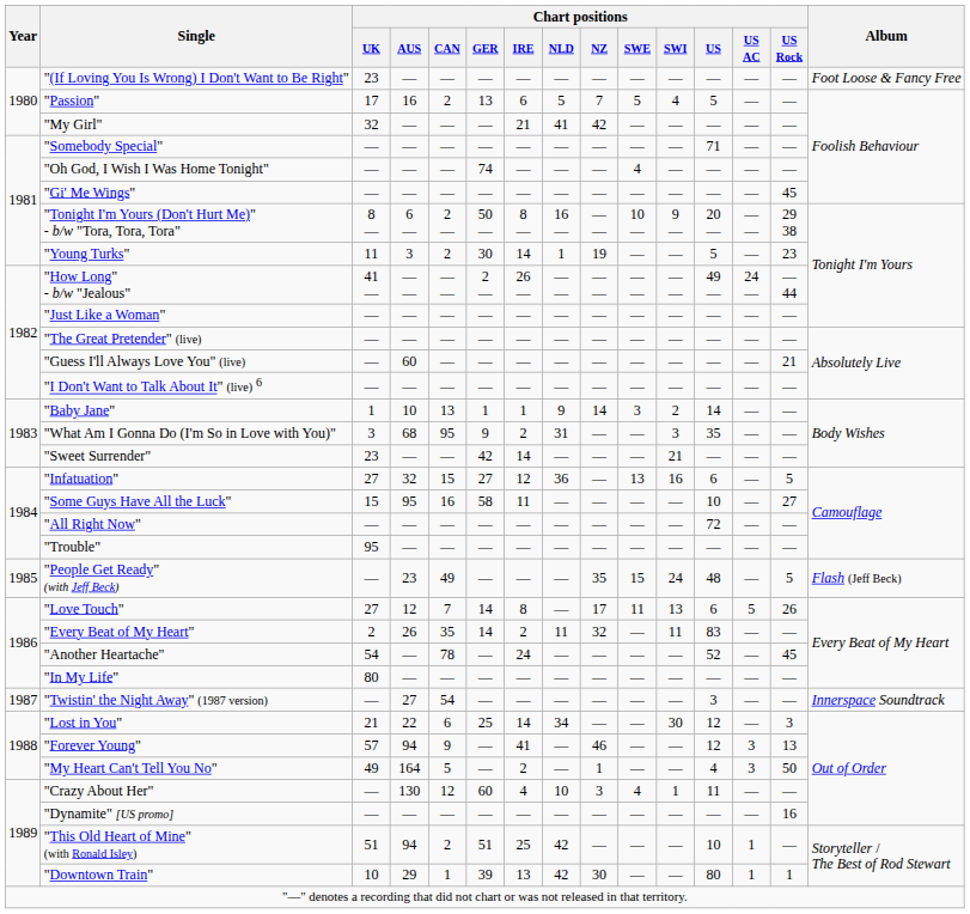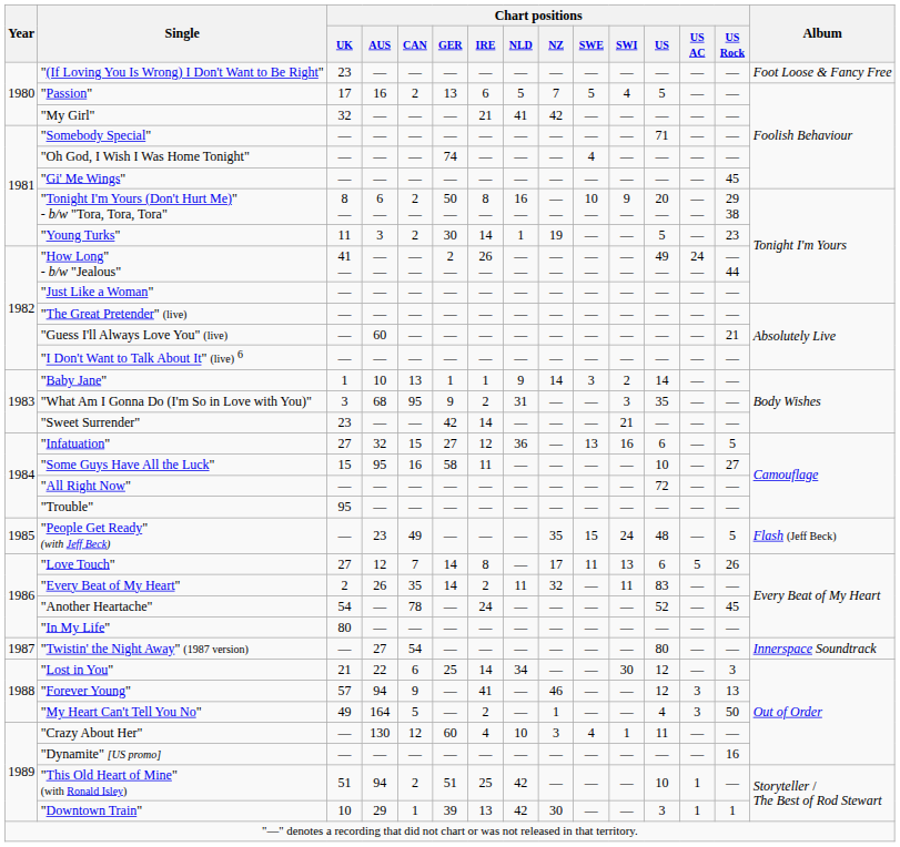 <table class="wikitable">
 <tr>
 <th rowspan="2">Year</th>
 <th rowspan="2">Single</th>
 <th colspan="12">Chart positions</th>
 <th rowspan="2">Album</th>
 </tr>
 <tr>
 <th width="35"><small><a href='#'>UK</a></small><br></th>
 <th width="35"><small><a href='#'>AUS</a></small><br></th>
 <th width="35"><small><a href='#'>CAN</a></small><br></th>
 <th width="35"><small><a href='#'>GER</a></small><br></th>
 <th width="35"><small><a href='#'>IRE</a></small><br></th>
 <th width="35"><small><a href='#'>NLD</a></small><br></th>
 <th width="35"><small><a href='#'>NZ</a></small><br></th>
 <th width="35"><small><a href='#'>SWE</a></small><br></th>
 <th width="35"><small><a href='#'>SWI</a></small><br></th>
 <th width="35"><small><a href='#'>US</a></small><br></th>
 <th width="35"><small><a href='#'>US AC</a></small><br></th>
 <th width="35"><small><a href='#'>US Rock</a></small><br></th>
 </tr>
 <tr>
 <td align=center rowspan="3">1980</td>
 <td>"<a href='#'>(If Loving You Is Wrong) I Don't Want to Be Right</a>"</td>
 <td align=center>23</td>
 <td align=center>—</td>
 <td align=center>—</td>
 <td align=center>—</td>
 <td align=center>—</td>
 <td align=center>—</td>
 <td align=center>—</td>
 <td align=center>—</td>
 <td align=center>—</td>
 <td align=center>—</td>
 <td align=center>—</td>
 <td align=center>—</td>
 <td><em>Foot Loose & Fancy Free</em></td>
 </tr>
 <tr>
 <td>"<a href='#'>Passion</a>"</td>
 <td align=center>17</td>
 <td align=center>16</td>
 <td align=center>2</td>
 <td align=center>13</td>
 <td align=center>6</td>
 <td align=center>5</td>
 <td align=center>7</td>
 <td align=center>5</td>
 <td align=center>4</td>
 <td align=center>5</td>
 <td align=center>—</td>
 <td align=center>—</td>
 <td rowspan="5"><em>Foolish Behaviour</em></td>
 </tr>
 <tr>
 <td>"My Girl"</td>
 <td align=center>32</td>
 <td align=center>—</td>
 <td align=center>—</td>
 <td align=center>—</td>
 <td align=center>21</td>
 <td align=center>41</td>
 <td align=center>42</td>
 <td align=center>—</td>
 <td align=center>—</td>
 <td align=center>—</td>
 <td align=center>—</td>
 <td align=center>—</td>
 </tr>
 <tr>
 <td align=center rowspan="5">1981</td>
 <td>"<a href='#'>Somebody Special</a>"</td>
 <td align=center>—</td>
 <td align=center>—</td>
 <td align=center>—</td>
 <td align=center>—</td>
 <td align=center>—</td>
 <td align=center>—</td>
 <td align=center>—</td>
 <td align=center>—</td>
 <td align=center>—</td>
 <td align=center>71</td>
 <td align=center>—</td>
 <td align=center>—</td>
 </tr>
 <tr>
 <td>"Oh God, I Wish I Was Home Tonight"</td>
 <td align=center>—</td>
 <td align=center>—</td>
 <td align=center>—</td>
 <td align=center>74</td>
 <td align=center>—</td>
 <td align=center>—</td>
 <td align=center>—</td>
 <td align=center>4</td>
 <td align=center>—</td>
 <td align=center>—</td>
 <td align=center>—</td>
 <td align=center>—</td>
 </tr>
 <tr>
 <td>"<a href='#'>Gi' Me Wings</a>"</td>
 <td align=center>—</td>
 <td align=center>—</td>
 <td align=center>—</td>
 <td align=center>—</td>
 <td align=center>—</td>
 <td align=center>—</td>
 <td align=center>—</td>
 <td align=center>—</td>
 <td align=center>—</td>
 <td align=center>—</td>
 <td align=center>—</td>
 <td align=center>45</td>
 </tr>
 <tr>
 <td>"<a href='#'>Tonight I'm Yours (Don't Hurt Me)</a>"<br><em>- b/w</em> "Tora, Tora, Tora"</td>
 <td align=center>8<br>—</td>
 <td align=center>6<br>—</td>
 <td align=center>2<br>—</td>
 <td align=center>50<br>—</td>
 <td align=center>8<br>—</td>
 <td align=center>16<br>—</td>
 <td align=center>—<br>—</td>
 <td align=center>10<br>—</td>
 <td align=center>9<br>—</td>
 <td align=center>20<br>—</td>
 <td align=center>—<br>—</td>
 <td align=center>29<br>38</td>
 <td rowspan="4"><em>Tonight I'm Yours</em></td>
 </tr>
 <tr>
 <td>"<a href='#'>Young Turks</a>"</td>
 <td align=center>11</td>
 <td align=center>3</td>
 <td align=center>2</td>
 <td align=center>30</td>
 <td align=center>14</td>
 <td align=center>1</td>
 <td align=center>19</td>
 <td align=center>—</td>
 <td align=center>—</td>
 <td align=center>5</td>
 <td align=center>—</td>
 <td align=center>23</td>
 </tr>
 <tr>
 <td align=center rowspan="5">1982</td>
 <td>"<a href='#'>How Long</a>"<br><em>- b/w</em> "Jealous"</td>
 <td align=center>41<br>—</td>
 <td align=center>—<br>—</td>
 <td align=center>—<br>—</td>
 <td align=center>2<br>—</td>
 <td align=center>26<br>—</td>
 <td align=center>—<br>—</td>
 <td align=center>—<br>—</td>
 <td align=center>—<br>—</td>
 <td align=center>—<br>—</td>
 <td align=center>49<br>—</td>
 <td align=center>24<br>—</td>
 <td align=center>—<br>44</td>
 </tr>
 <tr>
 <td>"<a href='#'>Just Like a Woman</a>"</td>
 <td align=center>—</td>
 <td align=center>—</td>
 <td align=center>—</td>
 <td align=center>—</td>
 <td align=center>—</td>
 <td align=center>—</td>
 <td align=center>—</td>
 <td align=center>—</td>
 <td align=center>—</td>
 <td align=center>—</td>
 <td align=center>—</td>
 <td align=center>—</td>
 </tr>
 <tr>
 <td>"<a href='#'>The Great Pretender</a>" <small>(live)</small></td>
 <td align=center>—</td>
 <td align=center>—</td>
 <td align=center>—</td>
 <td align=center>—</td>
 <td align=center>—</td>
 <td align=center>—</td>
 <td align=center>—</td>
 <td align=center>—</td>
 <td align=center>—</td>
 <td align=center>—</td>
 <td align=center>—</td>
 <td align=center>—</td>
 <td rowspan="3"><em>Absolutely Live</em></td>
 </tr>
 <tr>
 <td>"Guess I'll Always Love You" <small>(live)</small></td>
 <td align=center>—</td>
 <td align=center>60</td>
 <td align=center>—</td>
 <td align=center>—</td>
 <td align=center>—</td>
 <td align=center>—</td>
 <td align=center>—</td>
 <td align=center>—</td>
 <td align=center>—</td>
 <td align=center>—</td>
 <td align=center>—</td>
 <td align=center>21</td>
 </tr>
 <tr>
 <td>"<a href='#'>I Don't Want to Talk About It</a>" <small>(live)</small> <sup>6</sup></td>
 <td align=center>—</td>
 <td align=center>—</td>
 <td align=center>—</td>
 <td align=center>—</td>
 <td align=center>—</td>
 <td align=center>—</td>
 <td align=center>—</td>
 <td align=center>—</td>
 <td align=center>—</td>
 <td align=center>—</td>
 <td align=center>—</td>
 <td align=center>—</td>
 </tr>
 <tr>
 <td align=center rowspan="3">1983</td>
 <td>"<a href='#'>Baby Jane</a>"</td>
 <td align=center>1</td>
 <td align=center>10</td>
 <td align=center>13</td>
 <td align=center>1</td>
 <td align=center>1</td>
 <td align=center>9</td>
 <td align=center>14</td>
 <td align=center>3</td>
 <td align=center>2</td>
 <td align=center>14</td>
 <td align=center>—</td>
 <td align=center>—</td>
 <td rowspan="3"><em>Body Wishes</em></td>
 </tr>
 <tr>
 <td>"What Am I Gonna Do (I'm So in Love with You)"</td>
 <td align=center>3</td>
 <td align=center>68</td>
 <td align=center>95</td>
 <td align=center>9</td>
 <td align=center>2</td>
 <td align=center>31</td>
 <td align=center>—</td>
 <td align=center>—</td>
 <td align=center>3</td>
 <td align=center>35</td>
 <td align=center>—</td>
 <td align=center>—</td>
 </tr>
 <tr>
 <td>"Sweet Surrender"</td>
 <td align=center>23</td>
 <td align=center>—</td>
 <td align=center>—</td>
 <td align=center>42</td>
 <td align=center>14</td>
 <td align=center>—</td>
 <td align=center>—</td>
 <td align=center>—</td>
 <td align=center>21</td>
 <td align=center>—</td>
 <td align=center>—</td>
 <td align=center>—</td>
 </tr>
 <tr>
 <td align=center rowspan="4">1984</td>
 <td>"<a href='#'>Infatuation</a>"</td>
 <td align=center>27</td>
 <td align=center>32</td>
 <td align=center>15</td>
 <td align=center>27</td>
 <td align=center>12</td>
 <td align=center>36</td>
 <td align=center>—</td>
 <td align=center>13</td>
 <td align=center>16</td>
 <td align=center>6</td>
 <td align=center>—</td>
 <td align=center>5</td>
 <td rowspan="4"><a href='#'><em>Camouflage</em></a></td>
 </tr>
 <tr>
 <td>"<a href='#'>Some Guys Have All the Luck</a>"</td>
 <td align=center>15</td>
 <td align=center>95</td>
 <td align=center>16</td>
 <td align=center>58</td>
 <td align=center>11</td>
 <td align=center>—</td>
 <td align=center>—</td>
 <td align=center>—</td>
 <td align=center>—</td>
 <td align=center>10</td>
 <td align=center>—</td>
 <td align=center>27</td>
 </tr>
 <tr>
 <td>"<a href='#'>All Right Now</a>"</td>
 <td align=center>—</td>
 <td align=center>—</td>
 <td align=center>—</td>
 <td align=center>—</td>
 <td align=center>—</td>
 <td align=center>—</td>
 <td align=center>—</td>
 <td align=center>—</td>
 <td align=center>—</td>
 <td align=center>72</td>
 <td align=center>—</td>
 <td align=center>—</td>
 </tr>
 <tr>
 <td>"Trouble"</td>
 <td align=center>95</td>
 <td align=center>—</td>
 <td align=center>—</td>
 <td align=center>—</td>
 <td align=center>—</td>
 <td align=center>—</td>
 <td align=center>—</td>
 <td align=center>—</td>
 <td align=center>—</td>
 <td align=center>—</td>
 <td align=center>—</td>
 <td align=center>—</td>
 </tr>
 <tr>
 <td>1985</td>
 <td>"<a href='#'>People Get Ready</a>"<br><small><em>(with <a href='#'>Jeff Beck</a>)</em></small></td>
 <td align=center>—</td>
 <td align=center>23</td>
 <td align=center>49</td>
 <td align=center>—</td>
 <td align=center>—</td>
 <td align=center>—</td>
 <td align=center>35</td>
 <td align=center>15</td>
 <td align=center>24</td>
 <td align=center>48</td>
 <td align=center>—</td>
 <td align=center>5</td>
 <td><em><a href='#'>Flash</a></em> <small>(Jeff Beck)</small></td>
 </tr>
 <tr>
 <td align=center rowspan="4">1986</td>
 <td>"<a href='#'>Love Touch</a>"</td>
 <td align=center>27</td>
 <td align=center>12</td>
 <td align=center>7</td>
 <td align=center>14</td>
 <td align=center>8</td>
 <td align=center>—</td>
 <td align=center>17</td>
 <td align=center>11</td>
 <td align=center>13</td>
 <td align=center>6</td>
 <td align=center>5</td>
 <td align=center>26</td>
 <td rowspan="4"><em>Every Beat of My Heart</em></td>
 </tr>
 <tr>
 <td>"<a href='#'>Every Beat of My Heart</a>"</td>
 <td align=center>2</td>
 <td align=center>26</td>
 <td align=center>35</td>
 <td align=center>14</td>
 <td align=center>2</td>
 <td align=center>11</td>
 <td align=center>32</td>
 <td align=center>—</td>
 <td align=center>11</td>
 <td align=center>83</td>
 <td align=center>—</td>
 <td align=center>—</td>
 </tr>
 <tr>
 <td>"Another Heartache"</td>
 <td align=center>54</td>
 <td align=center>—</td>
 <td align=center>78</td>
 <td align=center>—</td>
 <td align=center>24</td>
 <td align=center>—</td>
 <td align=center>—</td>
 <td align=center>—</td>
 <td align=center>—</td>
 <td align=center>52</td>
 <td align=center>—</td>
 <td align=center>45</td>
 </tr>
 <tr>
 <td>"<a href='#'>In My Life</a>"</td>
 <td align=center>80</td>
 <td align=center>—</td>
 <td align=center>—</td>
 <td align=center>—</td>
 <td align=center>—</td>
 <td align=center>—</td>
 <td align=center>—</td>
 <td align=center>—</td>
 <td align=center>—</td>
 <td align=center>—</td>
 <td align=center>—</td>
 <td align=center>—</td>
 </tr>
 <tr>
 <td align=center rowspan="1">1987</td>
 <td>"<a href='#'>Twistin' the Night Away</a>" <small>(1987 version)</small></td>
 <td align=center>—</td>
 <td align=center>27</td>
 <td align=center>54</td>
 <td align=center>—</td>
 <td align=center>—</td>
 <td align=center>—</td>
 <td align=center>—</td>
 <td align=center>—</td>
 <td align=center>—</td>
-<td align=center>3</td>
+<td align=center>80</td>
 <td align=center>—</td>
 <td align=center>—</td>
 <td><em><a href='#'>Innerspace</a> Soundtrack</em></td>
 </tr>
 <tr>
 <td align=center rowspan="3">1988</td>
 <td>"<a href='#'>Lost in You</a>"</td>
 <td align=center>21</td>
 <td align=center>22</td>
 <td align=center>6</td>
 <td align=center>25</td>
 <td align=center>14</td>
 <td align=center>34</td>
 <td align=center>—</td>
 <td align=center>—</td>
 <td align=center>30</td>
 <td align=center>12</td>
 <td align=center>—</td>
 <td align=center>3</td>
 <td rowspan="5"><em><a href='#'>Out of Order</a></em></td>
 </tr>
 <tr>
 <td>"<a href='#'>Forever Young</a>"</td>
 <td align=center>57</td>
 <td align=center>94</td>
 <td align=center>9</td>
 <td align=center>—</td>
 <td align=center>41</td>
 <td align=center>—</td>
 <td align=center>46</td>
 <td align=center>—</td>
 <td align=center>—</td>
 <td align=center>12</td>
 <td align=center>3</td>
 <td align=center>13</td>
 </tr>
 <tr>
 <td>"<a href='#'>My Heart Can't Tell You No</a>"</td>
 <td align=center>49</td>
 <td align=center>164</td>
 <td align=center>5</td>
 <td align=center>—</td>
 <td align=center>2</td>
 <td align=center>—</td>
 <td align=center>1</td>
 <td align=center>—</td>
 <td align=center>—</td>
 <td align=center>4</td>
 <td align=center>3</td>
 <td align=center>50</td>
 </tr>
 <tr>
 <td align=center rowspan="4">1989</td>
 <td>"Crazy About Her"</td>
 <td align=center>—</td>
 <td align=center>130</td>
 <td align=center>12</td>
 <td align=center>60</td>
 <td align=center>4</td>
 <td align=center>10</td>
 <td align=center>3</td>
 <td align=center>4</td>
 <td align=center>1</td>
 <td align=center>11</td>
 <td align=center>—</td>
 <td align=center>—</td>
 </tr>
 <tr>
 <td>"Dynamite" <small><em>[US promo]</em></small></td>
 <td align=center>—</td>
 <td align=center>—</td>
 <td align=center>—</td>
 <td align=center>—</td>
 <td align=center>—</td>
 <td align=center>—</td>
 <td align=center>—</td>
 <td align=center>—</td>
 <td align=center>—</td>
 <td align=center>—</td>
 <td align=center>—</td>
 <td align=center>16</td>
 </tr>
 <tr>
 <td>"<a href='#'>This Old Heart of Mine</a>" <br><small>(with <a href='#'>Ronald Isley</a>)</small></td>
 <td align=center>51</td>
 <td align=center>94</td>
 <td align=center>2</td>
 <td align=center>51</td>
 <td align=center>25</td>
 <td align=center>42</td>
 <td align=center>—</td>
 <td align=center>—</td>
 <td align=center>—</td>
 <td align=center>10</td>
 <td align=center>1</td>
 <td align=center>—</td>
 <td rowspan="2"><em>Storyteller</em> /<br> <em>The Best of Rod Stewart</em></td>
 </tr>
 <tr>
 <td>"<a href='#'>Downtown Train</a>"</td>
 <td align=center>10</td>
 <td align=center>29</td>
 <td align=center>1</td>
 <td align=center>39</td>
 <td align=center>13</td>
 <td align=center>42</td>
 <td align=center>30</td>
 <td align=center>—</td>
 <td align=center>—</td>
-<td align=center>80</td>
+<td align=center>3</td>
 <td align=center>1</td>
 <td align=center>1</td>
 </tr>
 <tr>
 <td colspan="15" style="font-size:90%" align=center>"—" denotes a recording that did not chart or was not released in that territory.</td>
 </tr>
 </table>
